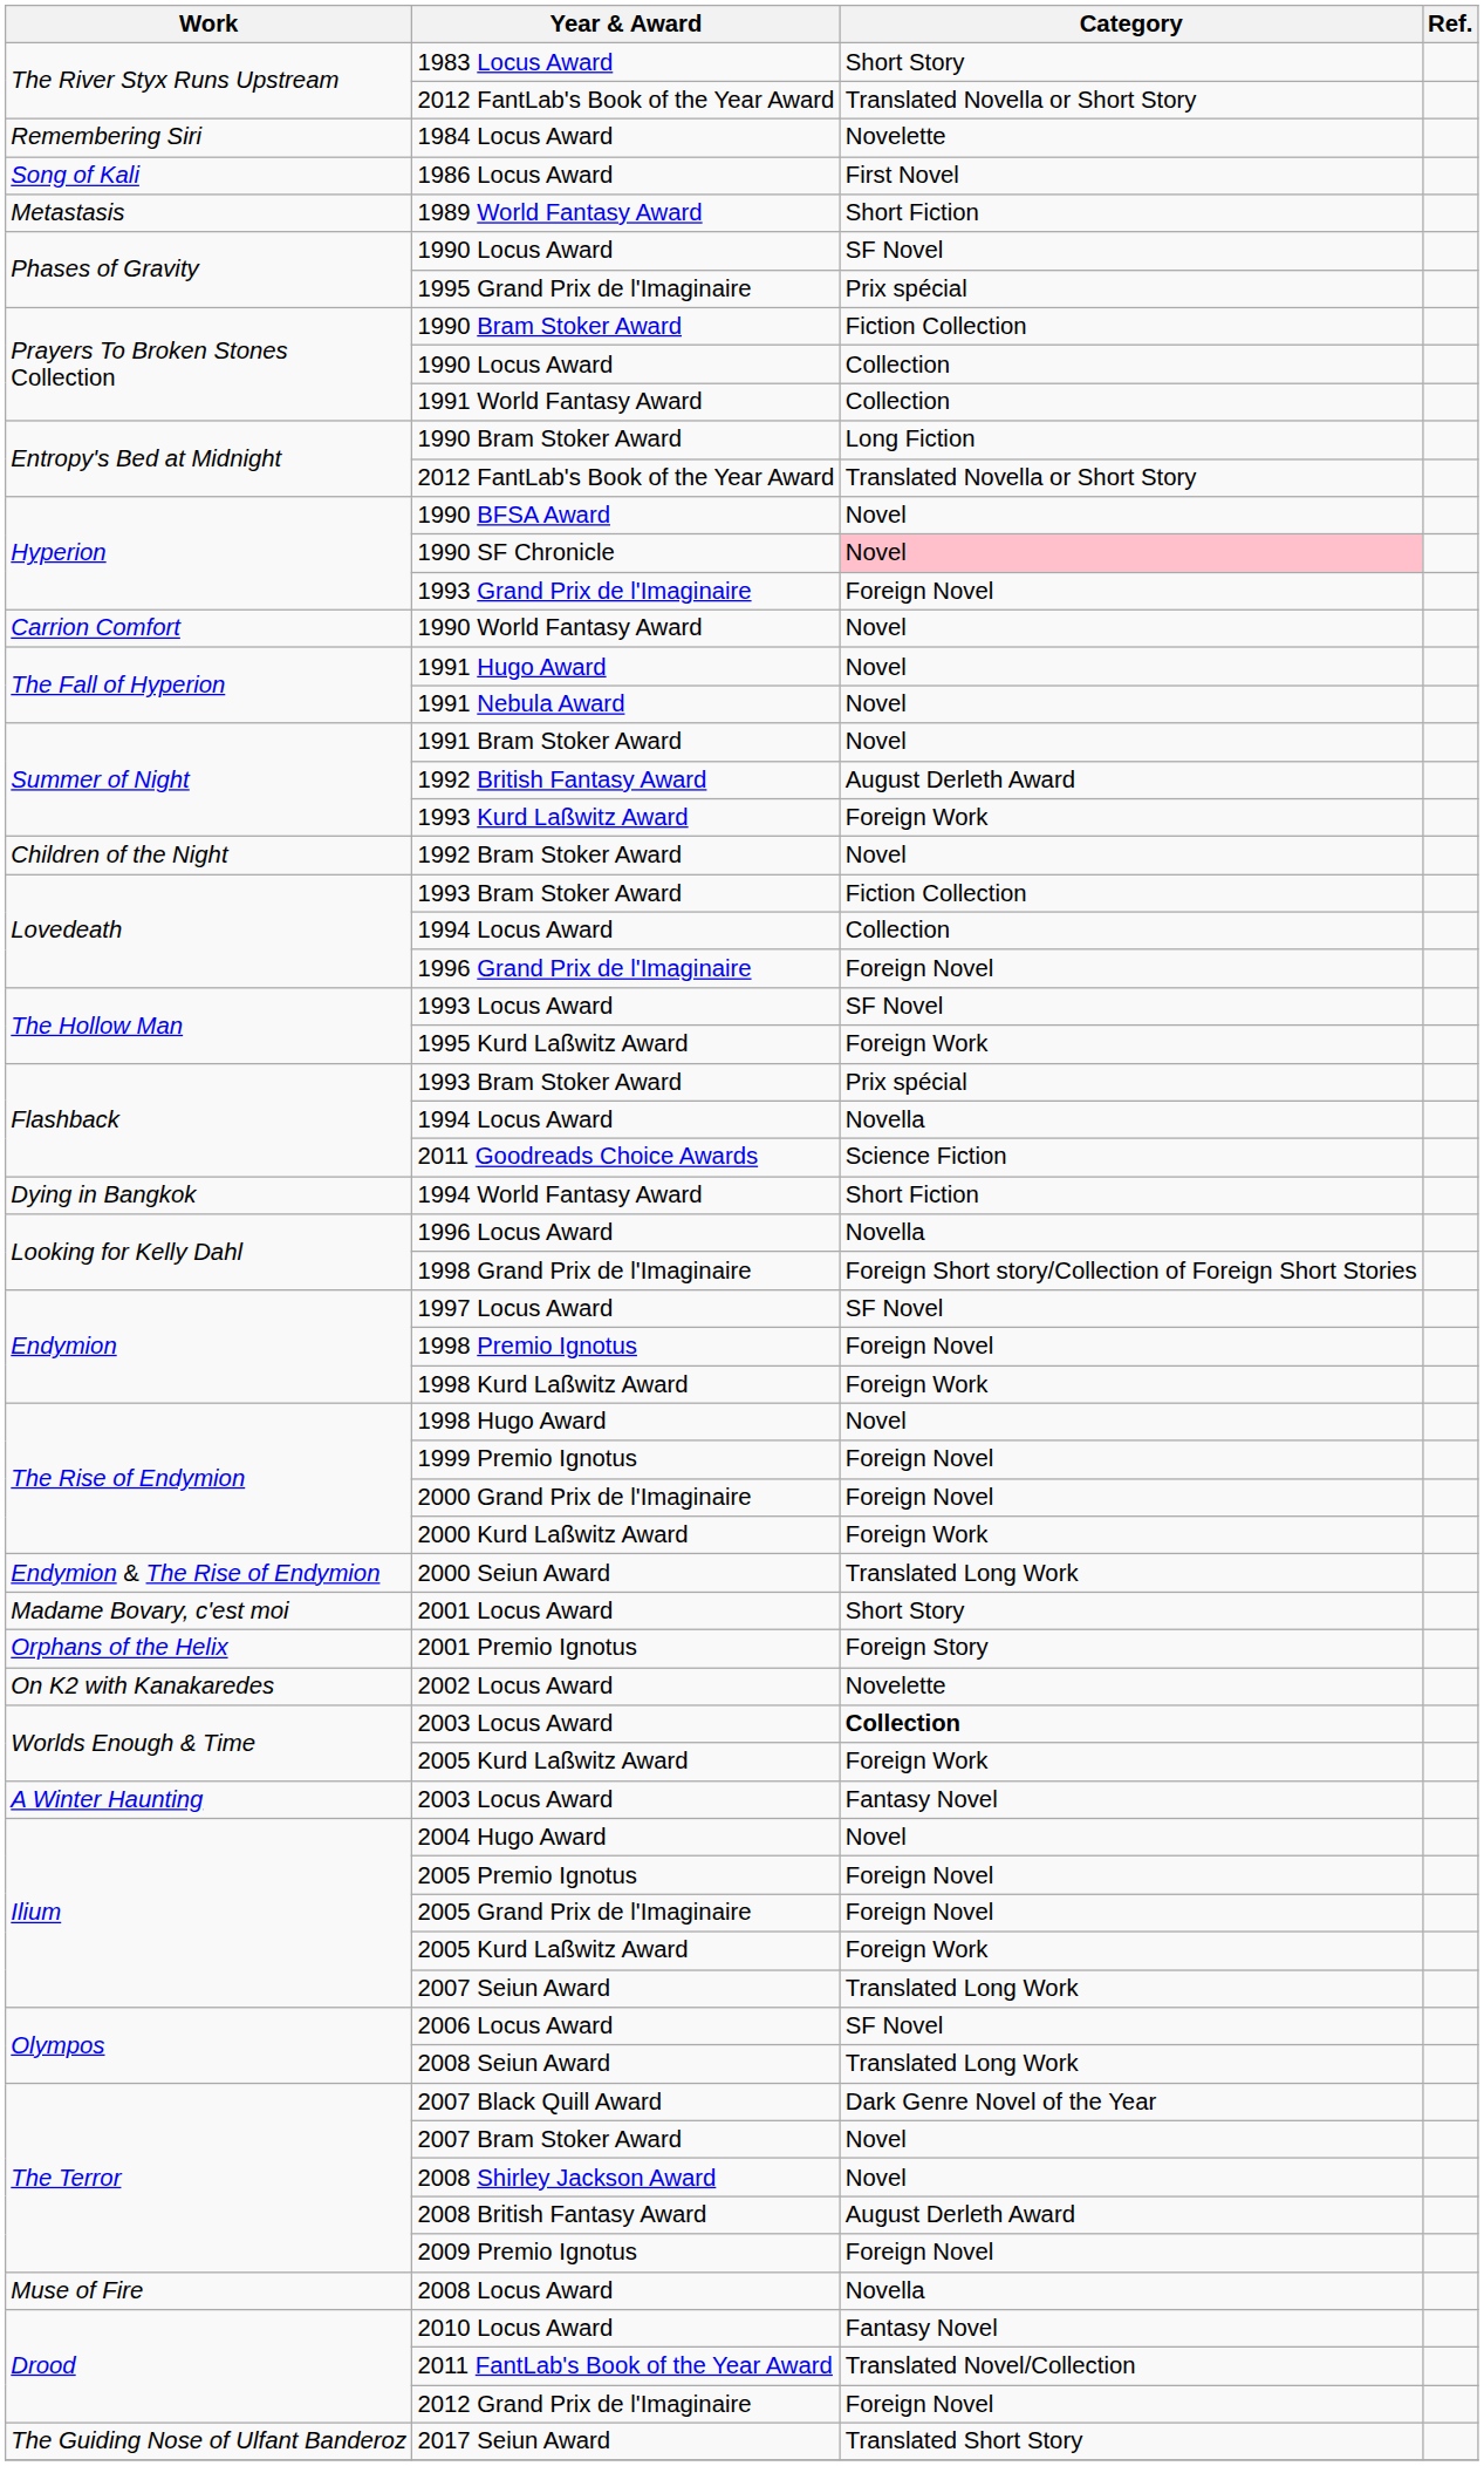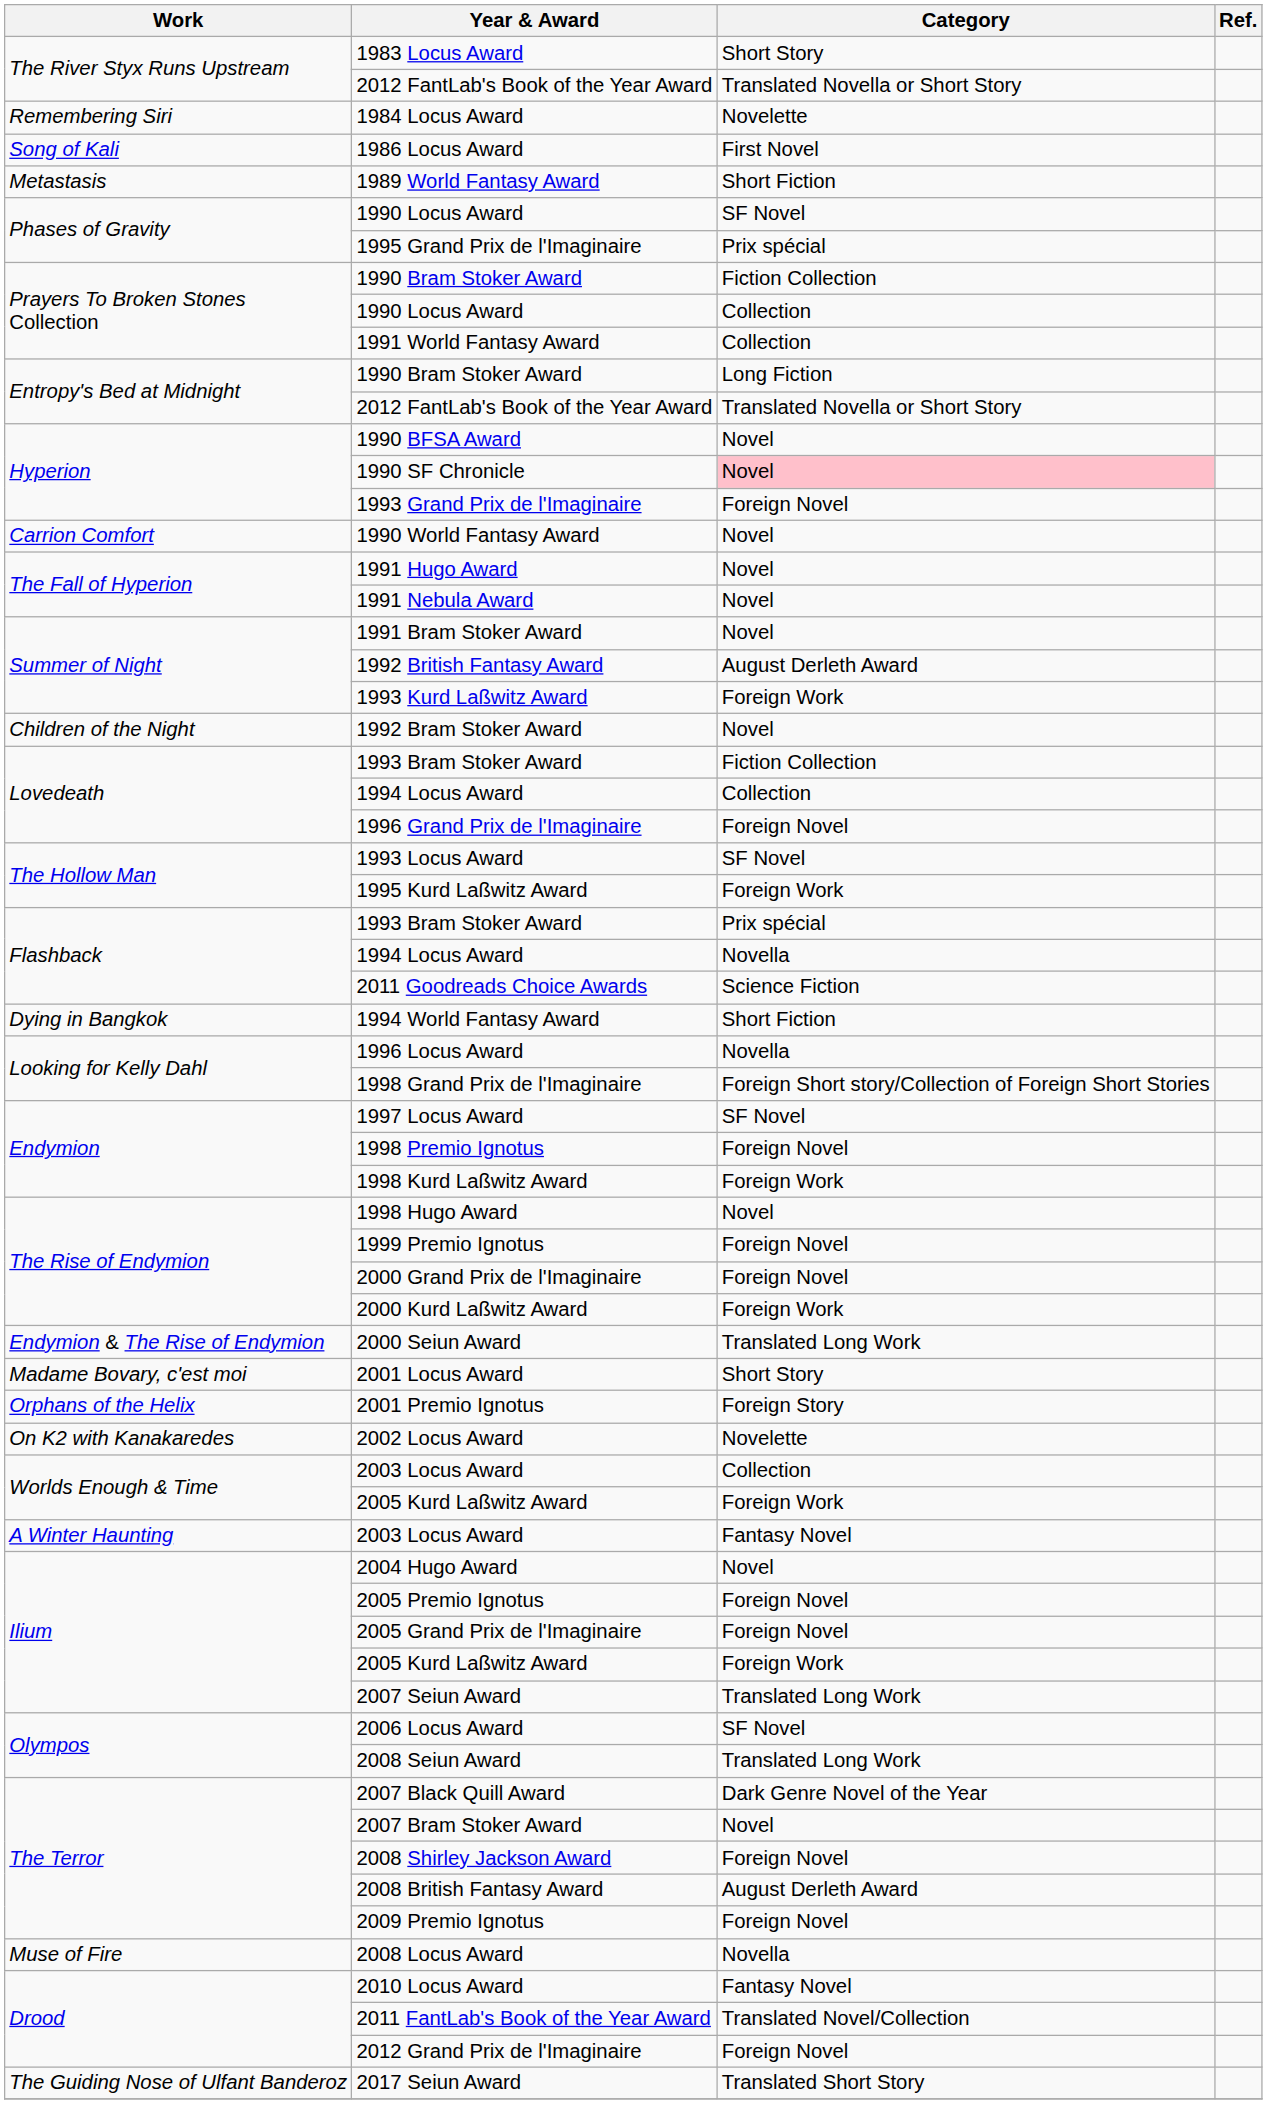 <table class="wikitable">
 <tr>
 <th>Work</th>
 <th>Year & Award</th>
 <th>Category</th>
 <th>Ref.</th>
 </tr>
 <tr>
 <td rowspan="2"><em>The River Styx Runs Upstream	</em></td>
 <td>1983 <a href='#'>Locus Award</a></td>
 <td>Short Story</td>
 <td></td>
 </tr>
 <tr>
 <td>2012 FantLab's Book of the Year Award</td>
 <td>Translated Novella or Short Story</td>
 <td></td>
 </tr>
 <tr>
 <td rowspan="1"><em>Remembering Siri</em></td>
 <td>1984 Locus Award</td>
 <td>Novelette</td>
 <td></td>
 </tr>
 <tr>
 <td rowspan="1"><em><a href='#'>Song of Kali</a></em></td>
 <td>1986 Locus Award</td>
 <td>First Novel</td>
 <td></td>
 </tr>
 <tr>
 <td rowspan="1"><em>Metastasis</em></td>
 <td>1989 <a href='#'>World Fantasy Award</a></td>
 <td>Short Fiction</td>
 <td></td>
 </tr>
 <tr>
 <td rowspan="2"><em>Phases of Gravity</em></td>
 <td>1990 Locus Award</td>
 <td>SF Novel</td>
 <td></td>
 </tr>
 <tr>
 <td>1995 Grand Prix de l'Imaginaire</td>
 <td>Prix spécial</td>
 <td></td>
 </tr>
 <tr>
 <td rowspan="3"><em>Prayers To Broken Stones</em><br>Collection</td>
 <td>1990 <a href='#'>Bram Stoker Award</a></td>
 <td>Fiction Collection</td>
 <td></td>
 </tr>
 <tr>
 <td>1990 Locus Award</td>
 <td>Collection</td>
 <td></td>
 </tr>
 <tr>
 <td>1991 World Fantasy Award</td>
 <td>Collection</td>
 <td></td>
 </tr>
 <tr>
 <td rowspan="2"><em>Entropy's Bed at Midnight</em></td>
 <td>1990 Bram Stoker Award</td>
 <td>Long Fiction</td>
 <td></td>
 </tr>
 <tr>
 <td>2012 FantLab's Book of the Year Award</td>
 <td>Translated Novella or Short Story</td>
 <td></td>
 </tr>
 <tr>
 <td rowspan="3"><em><a href='#'>Hyperion</a></em></td>
 <td>1990 <a href='#'>BFSA Award</a></td>
 <td>Novel</td>
 <td></td>
 </tr>
 <tr>
 <td>1990 SF Chronicle</td>
 <td style="background: pink;">Novel</td>
 <td></td>
 </tr>
 <tr>
 <td>1993 <a href='#'>Grand Prix de l'Imaginaire</a></td>
 <td>Foreign Novel</td>
 <td></td>
 </tr>
 <tr>
 <td rowspan="1"><em><a href='#'>Carrion Comfort</a></em></td>
 <td>1990 World Fantasy Award</td>
 <td>Novel</td>
 <td></td>
 </tr>
 <tr>
 <td rowspan="2"><em><a href='#'>The Fall of Hyperion</a></em></td>
 <td>1991 <a href='#'>Hugo Award</a></td>
 <td>Novel</td>
 <td></td>
 </tr>
 <tr>
 <td>1991 <a href='#'>Nebula Award</a></td>
 <td>Novel</td>
 <td></td>
 </tr>
 <tr>
 <td rowspan="3"><em><a href='#'>Summer of Night</a></em></td>
 <td>1991 Bram Stoker Award</td>
 <td>Novel</td>
 <td></td>
 </tr>
 <tr>
 <td>1992 <a href='#'>British Fantasy Award</a></td>
 <td>August Derleth Award</td>
 <td></td>
 </tr>
 <tr>
 <td>1993 <a href='#'>Kurd Laßwitz Award</a></td>
 <td>Foreign Work</td>
 <td></td>
 </tr>
 <tr>
 <td rowspan="1"><em>Children of the Night</em></td>
 <td>1992 Bram Stoker Award</td>
 <td>Novel</td>
 <td></td>
 </tr>
 <tr>
 <td rowspan="3"><em>Lovedeath</em></td>
 <td>1993 Bram Stoker Award</td>
 <td>Fiction Collection</td>
 <td></td>
 </tr>
 <tr>
 <td>1994 Locus Award</td>
 <td>Collection</td>
 <td></td>
 </tr>
 <tr>
 <td>1996 <a href='#'>Grand Prix de l'Imaginaire</a></td>
 <td>Foreign Novel</td>
 <td></td>
 </tr>
 <tr>
 <td rowspan="2"><em><a href='#'>The Hollow Man</a></em></td>
 <td>1993 Locus Award</td>
 <td>SF Novel</td>
 <td></td>
 </tr>
 <tr>
 <td>1995 Kurd Laßwitz Award</td>
 <td>Foreign Work</td>
 <td></td>
 </tr>
 <tr>
 <td rowspan="3"><em>Flashback</em></td>
 <td>1993 Bram Stoker Award</td>
 <td>Prix spécial</td>
 <td></td>
 </tr>
 <tr>
 <td>1994 Locus Award</td>
 <td>Novella</td>
 <td></td>
 </tr>
 <tr>
 <td>2011 <a href='#'>Goodreads Choice Awards</a></td>
 <td>Science Fiction</td>
 <td></td>
 </tr>
 <tr>
 <td rowspan="1"><em>Dying in Bangkok</em></td>
 <td>1994 World Fantasy Award</td>
 <td>Short Fiction</td>
 <td></td>
 </tr>
 <tr>
 <td rowspan="2"><em>Looking for Kelly Dahl</em></td>
 <td>1996 Locus Award</td>
 <td>Novella</td>
 <td></td>
 </tr>
 <tr>
 <td>1998 Grand Prix de l'Imaginaire</td>
 <td>Foreign Short story/Collection of Foreign Short Stories</td>
 <td></td>
 </tr>
 <tr>
 <td rowspan="3"><em><a href='#'>Endymion</a></em></td>
 <td>1997 Locus Award</td>
 <td>SF Novel</td>
 <td></td>
 </tr>
 <tr>
 <td>1998 <a href='#'>Premio Ignotus</a></td>
 <td>Foreign Novel</td>
 <td></td>
 </tr>
 <tr>
 <td>1998 Kurd Laßwitz Award</td>
 <td>Foreign Work</td>
 <td></td>
 </tr>
 <tr>
 <td rowspan="4"><em><a href='#'>The Rise of Endymion</a></em></td>
 <td>1998 Hugo Award</td>
 <td>Novel</td>
 <td></td>
 </tr>
 <tr>
 <td>1999 Premio Ignotus</td>
 <td>Foreign Novel</td>
 <td></td>
 </tr>
 <tr>
 <td>2000 Grand Prix de l'Imaginaire</td>
 <td>Foreign Novel</td>
 <td></td>
 </tr>
 <tr>
 <td>2000 Kurd Laßwitz Award</td>
 <td>Foreign Work</td>
 <td></td>
 </tr>
 <tr>
 <td rowspan="1"><em><a href='#'>Endymion</a></em> & <em><a href='#'>The Rise of Endymion</a></em></td>
 <td>2000 Seiun Award</td>
 <td>Translated Long Work</td>
 <td></td>
 </tr>
 <tr>
 <td rowspan="1"><em>Madame Bovary, c'est moi</em></td>
 <td>2001 Locus Award</td>
 <td>Short Story</td>
 <td></td>
 </tr>
 <tr>
 <td rowspan="1"><em><a href='#'>Orphans of the Helix</a></em></td>
 <td>2001 Premio Ignotus</td>
 <td>Foreign Story</td>
 <td></td>
 </tr>
 <tr>
 <td rowspan="1"><em>On K2 with Kanakaredes</em></td>
 <td>2002 Locus Award</td>
 <td>Novelette</td>
 <td></td>
 </tr>
 <tr>
 <td rowspan="2"><em>Worlds Enough & Time</em></td>
 <td>2003 Locus Award</td>
-<td><strong>Collection</strong></td>
+<td>Collection</td>
 <td></td>
 </tr>
 <tr>
 <td>2005 Kurd Laßwitz Award</td>
 <td>Foreign Work</td>
 <td></td>
 </tr>
 <tr>
 <td rowspan="1"><em><a href='#'>A Winter Haunting</a></em></td>
 <td>2003 Locus Award</td>
 <td>Fantasy Novel</td>
 <td></td>
 </tr>
 <tr>
 <td rowspan="5"><em><a href='#'>Ilium</a></em></td>
 <td>2004 Hugo Award</td>
 <td>Novel</td>
 <td></td>
 </tr>
 <tr>
 <td>2005 Premio Ignotus</td>
 <td>Foreign Novel</td>
 <td></td>
 </tr>
 <tr>
 <td>2005 Grand Prix de l'Imaginaire</td>
 <td>Foreign Novel</td>
 <td></td>
 </tr>
 <tr>
 <td>2005 Kurd Laßwitz Award</td>
 <td>Foreign Work</td>
 <td></td>
 </tr>
 <tr>
 <td>2007 Seiun Award</td>
 <td>Translated Long Work</td>
 <td></td>
 </tr>
 <tr>
 <td rowspan="2"><em><a href='#'>Olympos</a></em></td>
 <td>2006 Locus Award</td>
 <td>SF Novel</td>
 <td></td>
 </tr>
 <tr>
 <td>2008 Seiun Award</td>
 <td>Translated Long Work</td>
 <td></td>
 </tr>
 <tr>
 <td rowspan="5"><em><a href='#'>The Terror</a></em></td>
 <td>2007 Black Quill Award</td>
 <td>Dark Genre Novel of the Year</td>
 <td></td>
 </tr>
 <tr>
 <td>2007 Bram Stoker Award</td>
 <td>Novel</td>
 <td></td>
 </tr>
 <tr>
 <td>2008 <a href='#'>Shirley Jackson Award</a></td>
-<td>Novel</td>
+<td>Foreign Novel</td>
 <td></td>
 </tr>
 <tr>
 <td>2008 British Fantasy Award</td>
 <td>August Derleth Award</td>
 <td></td>
 </tr>
 <tr>
 <td>2009 Premio Ignotus</td>
 <td>Foreign Novel</td>
 <td></td>
 </tr>
 <tr>
 <td rowspan="1"><em>Muse of Fire</em></td>
 <td>2008 Locus Award</td>
 <td>Novella</td>
 <td></td>
 </tr>
 <tr>
 <td rowspan="3"><em><a href='#'>Drood</a></em></td>
 <td>2010 Locus Award</td>
 <td>Fantasy Novel</td>
 <td></td>
 </tr>
 <tr>
 <td>2011 <a href='#'>FantLab's Book of the Year Award</a></td>
 <td>Translated Novel/Collection</td>
 <td></td>
 </tr>
 <tr>
 <td>2012 Grand Prix de l'Imaginaire</td>
 <td>Foreign Novel</td>
 <td></td>
 </tr>
 <tr>
 <td rowspan="1"><em>The Guiding Nose of Ulfant Banderoz</em></td>
 <td>2017 Seiun Award</td>
 <td>Translated Short Story</td>
 <td></td>
 </tr>
 <tr>
 </tr>
 </table>
